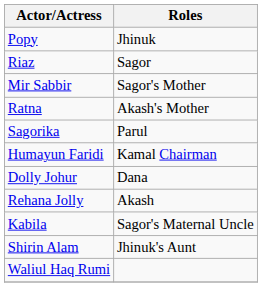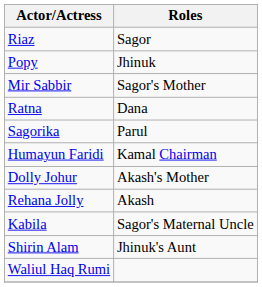 <table class="wikitable">
 <tr>
 <th>Actor/Actress</th>
 <th>Roles</th>
 </tr>
 <tr>
+<td><a href='#'>Riaz</a></td>
+<td>Sagor</td>
+</tr>
+<tr>
 <td><a href='#'>Popy</a></td>
 <td>Jhinuk</td>
-</tr>
-<tr>
-<td><a href='#'>Riaz</a></td>
-<td>Sagor</td>
 </tr>
 <tr>
 <td><a href='#'>Mir Sabbir</a></td>
 <td>Sagor's Mother</td>
 </tr>
 <tr>
 <td><a href='#'>Ratna</a></td>
-<td>Akash's Mother</td>
+<td>Dana</td>
 </tr>
 <tr>
 <td><a href='#'>Sagorika</a></td>
 <td>Parul</td>
 </tr>
 <tr>
 <td><a href='#'>Humayun Faridi</a></td>
 <td>Kamal <a href='#'>Chairman</a></td>
 </tr>
 <tr>
 <td><a href='#'>Dolly Johur</a></td>
-<td>Dana</td>
+<td>Akash's Mother</td>
 </tr>
 <tr>
 <td><a href='#'>Rehana Jolly</a></td>
 <td>Akash</td>
 </tr>
 <tr>
 <td><a href='#'>Kabila</a></td>
 <td>Sagor's Maternal Uncle</td>
 </tr>
 <tr>
 <td><a href='#'>Shirin Alam</a></td>
 <td>Jhinuk's Aunt</td>
 </tr>
 <tr>
 <td><a href='#'>Waliul Haq Rumi</a></td>
 <td></td>
 </tr>
 <tr>
 </tr>
 </table>
